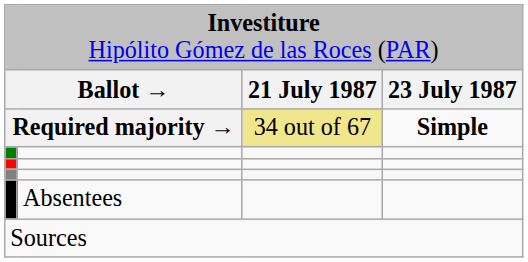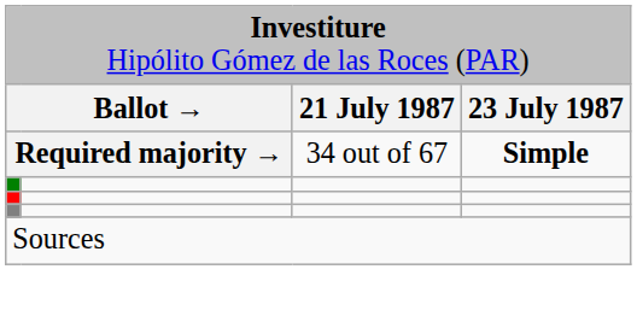 <table class="wikitable" style="text-align:center;">
 <tr>
 <td colspan="4" align="center" bgcolor="#C0C0C0"><strong>Investiture</strong><br><a href='#'>Hipólito Gómez de las Roces</a> (<a href='#'>PAR</a>)</td>
 </tr>
 <tr>
 <th colspan="2" width="150px">Ballot →</th>
 <th>21 July 1987</th>
 <th>23 July 1987</th>
 </tr>
 <tr>
 <th colspan="2">Required majority →</th>
-<td style="background: khaki;">34 out of 67 </td>
+<td>34 out of 67 </td>
 <td><strong>Simple </strong></td>
 </tr>
 <tr>
 <th width="1px" style="background:green;"></th>
 <td align="left"></td>
 <td></td>
 <td></td>
 </tr>
 <tr>
 <th style="color:inherit;background:red;"></th>
 <td align="left"></td>
 <td></td>
 <td></td>
 </tr>
 <tr>
 <th style="color:inherit;background:gray;"></th>
 <td align="left"></td>
 <td></td>
 <td></td>
 </tr>
 <tr>
-<th style="color:inherit;background:black;"></th>
-<td align="left"><span>Absentees</span></td>
-<td></td>
-<td></td>
-</tr>
-<tr>
 <td align="left" colspan="4">Sources</td>
 </tr>
 </table>
